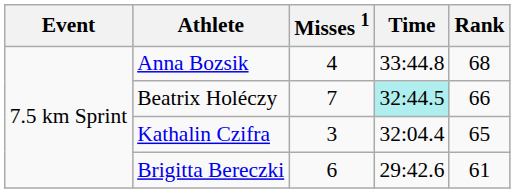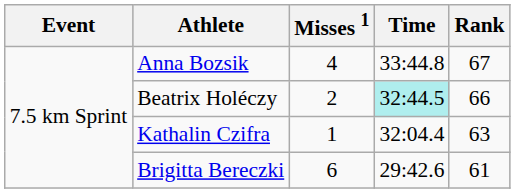 <table class="wikitable" style="font-size:90%">
 <tr>
 <th>Event</th>
 <th>Athlete</th>
 <th>Misses <sup>1</sup></th>
 <th>Time</th>
 <th>Rank</th>
 </tr>
 <tr>
 <td rowspan="4">7.5 km Sprint</td>
 <td><a href='#'>Anna Bozsik</a></td>
 <td align="center">4</td>
 <td align="center">33:44.8</td>
-<td align="center">68</td>
+<td align="center">67</td>
 </tr>
 <tr>
 <td>Beatrix Holéczy</td>
-<td align="center">7</td>
+<td align="center">2</td>
 <td align="center" style="background: paleturquoise;">32:44.5</td>
 <td align="center">66</td>
 </tr>
 <tr>
 <td><a href='#'>Kathalin Czifra</a></td>
-<td align="center">3</td>
+<td align="center">1</td>
 <td align="center">32:04.4</td>
-<td align="center">65</td>
+<td align="center">63</td>
 </tr>
 <tr>
 <td><a href='#'>Brigitta Bereczki</a></td>
 <td align="center">6</td>
 <td align="center">29:42.6</td>
 <td align="center">61</td>
 </tr>
 </table>
